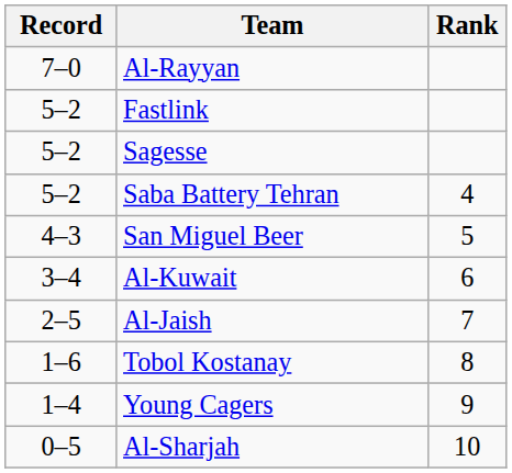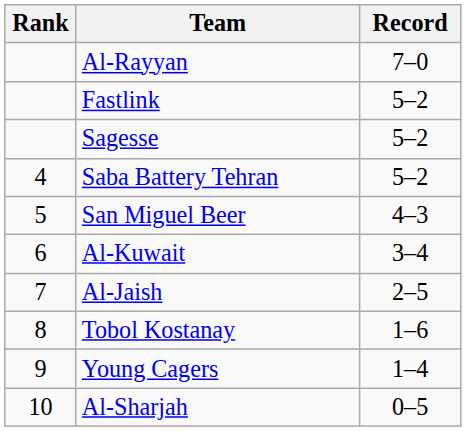 <table class="wikitable" style="text-align: center;">
 <tr>
+<th width=40>Rank</th>
+<th width=180>Team</th>
 <th width=60>Record</th>
-<th width=180>Team</th>
-<th width=40>Rank</th>
 </tr>
 <tr>
+<td></td>
+<td align=left> <a href='#'>Al-Rayyan</a></td>
 <td align=center>7–0</td>
-<td align=left> <a href='#'>Al-Rayyan</a></td>
-<td></td>
 </tr>
 <tr>
+<td></td>
+<td align=left> <a href='#'>Fastlink</a></td>
 <td align=center>5–2</td>
-<td align=left> <a href='#'>Fastlink</a></td>
-<td></td>
 </tr>
 <tr>
+<td></td>
+<td align=left> <a href='#'>Sagesse</a></td>
 <td align=center>5–2</td>
-<td align=left> <a href='#'>Sagesse</a></td>
-<td></td>
 </tr>
 <tr>
+<td>4</td>
+<td align=left> <a href='#'>Saba Battery Tehran</a></td>
 <td align=center>5–2</td>
-<td align=left> <a href='#'>Saba Battery Tehran</a></td>
-<td>4</td>
 </tr>
 <tr>
+<td>5</td>
+<td align=left> <a href='#'>San Miguel Beer</a></td>
 <td align=center>4–3</td>
-<td align=left> <a href='#'>San Miguel Beer</a></td>
-<td>5</td>
 </tr>
 <tr>
+<td>6</td>
+<td align=left> <a href='#'>Al-Kuwait</a></td>
 <td align=center>3–4</td>
-<td align=left> <a href='#'>Al-Kuwait</a></td>
-<td>6</td>
 </tr>
 <tr>
+<td>7</td>
+<td align=left> <a href='#'>Al-Jaish</a></td>
 <td align=center>2–5</td>
-<td align=left> <a href='#'>Al-Jaish</a></td>
-<td>7</td>
 </tr>
 <tr>
+<td>8</td>
+<td align=left> <a href='#'>Tobol Kostanay</a></td>
 <td align=center>1–6</td>
-<td align=left> <a href='#'>Tobol Kostanay</a></td>
-<td>8</td>
 </tr>
 <tr>
+<td>9</td>
+<td align=left> <a href='#'>Young Cagers</a></td>
 <td align=center>1–4</td>
-<td align=left> <a href='#'>Young Cagers</a></td>
-<td>9</td>
 </tr>
 <tr>
+<td>10</td>
+<td align=left> <a href='#'>Al-Sharjah</a></td>
 <td align=center>0–5</td>
-<td align=left> <a href='#'>Al-Sharjah</a></td>
-<td>10</td>
 </tr>
 </table>
